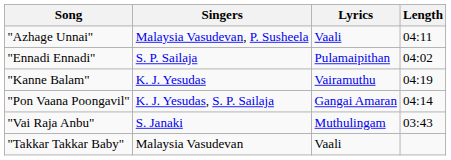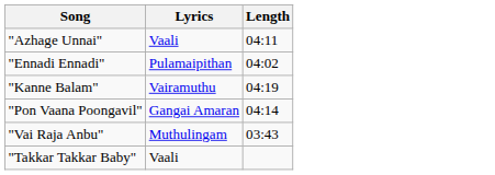 <table class="wikitable" style="font-size:95%;">
 <tr>
 <th>Song</th>
-<th>Singers</th>
 <th>Lyrics</th>
 <th>Length</th>
 </tr>
 <tr>
 <td>"Azhage Unnai"</td>
-<td><a href='#'>Malaysia Vasudevan</a>, <a href='#'>P. Susheela</a></td>
 <td><a href='#'>Vaali</a></td>
 <td>04:11</td>
 </tr>
 <tr>
 <td>"Ennadi Ennadi"</td>
-<td><a href='#'>S. P. Sailaja</a></td>
 <td><a href='#'>Pulamaipithan</a></td>
 <td>04:02</td>
 </tr>
 <tr>
 <td>"Kanne Balam"</td>
-<td><a href='#'>K. J. Yesudas</a></td>
 <td><a href='#'>Vairamuthu</a></td>
 <td>04:19</td>
 </tr>
 <tr>
 <td>"Pon Vaana Poongavil"</td>
-<td><a href='#'>K. J. Yesudas</a>, <a href='#'>S. P. Sailaja</a></td>
 <td><a href='#'>Gangai Amaran</a></td>
 <td>04:14</td>
 </tr>
 <tr>
 <td>"Vai Raja Anbu"</td>
-<td><a href='#'>S. Janaki</a></td>
 <td><a href='#'>Muthulingam</a></td>
 <td>03:43</td>
 </tr>
 <tr>
 <td>"Takkar Takkar Baby"</td>
-<td>Malaysia Vasudevan</td>
 <td>Vaali</td>
 <td></td>
 </tr>
 </table>
